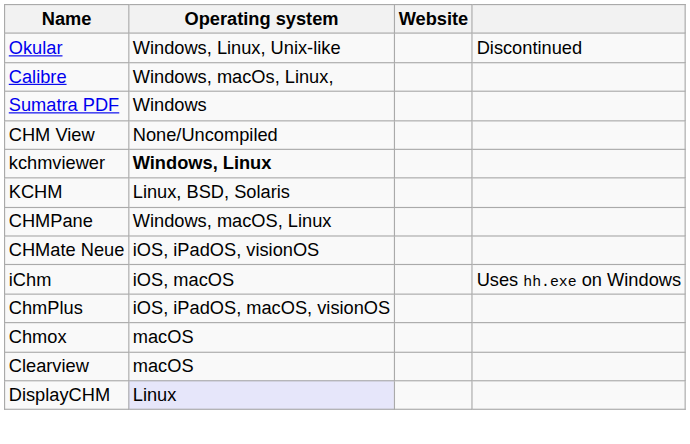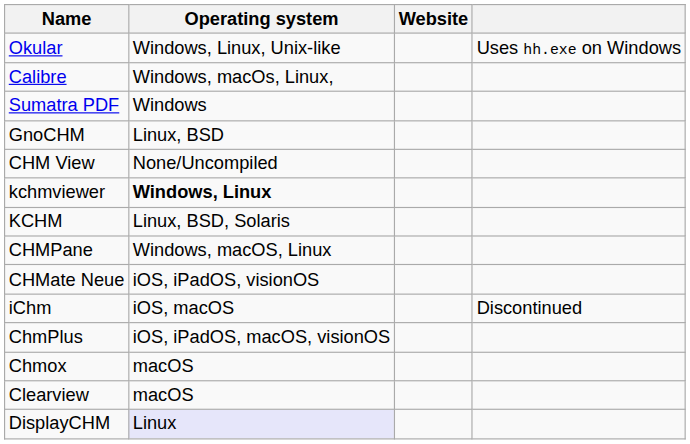 <table class="wikitable">
 <tr>
 <th>Name</th>
 <th>Operating system</th>
 <th>Website</th>
 <th></th>
 </tr>
 <tr>
 <td><a href='#'>Okular</a></td>
 <td>Windows, Linux, Unix-like</td>
 <td><br></td>
-<td>Discontinued</td>
+<td>Uses <code>hh.exe</code> on Windows</td>
 </tr>
 <tr>
 <td><a href='#'>Calibre</a></td>
 <td>Windows, macOs, Linux,</td>
 <td><br></td>
 <td></td>
 </tr>
 <tr>
 <td><a href='#'>Sumatra PDF</a></td>
 <td>Windows</td>
 <td><br></td>
+<td></td>
+</tr>
+<tr>
+<td>GnoCHM</td>
+<td>Linux, BSD</td>
+<td></td>
 <td></td>
 </tr>
 <tr>
 <td>CHM View</td>
 <td>None/Uncompiled</td>
 <td></td>
 <td></td>
 </tr>
 <tr>
 <td>kchmviewer</td>
 <td><strong>Windows, Linux</strong></td>
 <td></td>
 <td></td>
 </tr>
 <tr>
 <td>KCHM</td>
 <td>Linux, BSD, Solaris</td>
 <td></td>
 <td></td>
 </tr>
 <tr>
 <td>CHMPane</td>
 <td>Windows, macOS, Linux</td>
 <td></td>
 <td></td>
 </tr>
 <tr>
 <td>CHMate Neue</td>
 <td>iOS, iPadOS, visionOS</td>
 <td></td>
 <td></td>
 </tr>
 <tr>
 <td>iChm</td>
 <td>iOS, macOS</td>
 <td></td>
-<td>Uses <code>hh.exe</code> on Windows</td>
+<td>Discontinued</td>
 </tr>
 <tr>
 <td>ChmPlus</td>
 <td>iOS, iPadOS, macOS, visionOS</td>
 <td></td>
 <td></td>
 </tr>
 <tr>
 <td>Chmox</td>
 <td>macOS</td>
 <td><br></td>
 <td></td>
 </tr>
 <tr>
 <td>Clearview</td>
 <td>macOS</td>
 <td></td>
 <td></td>
 </tr>
 <tr>
 <td>DisplayCHM</td>
 <td style="background: lavender;">Linux</td>
 <td></td>
 <td></td>
 </tr>
 </table>
